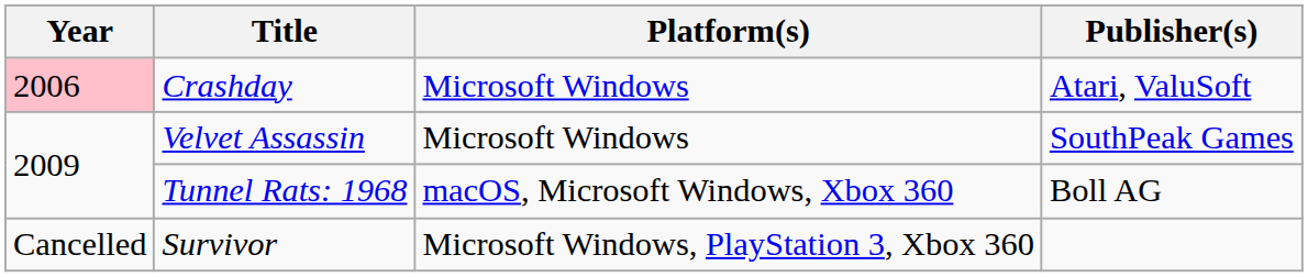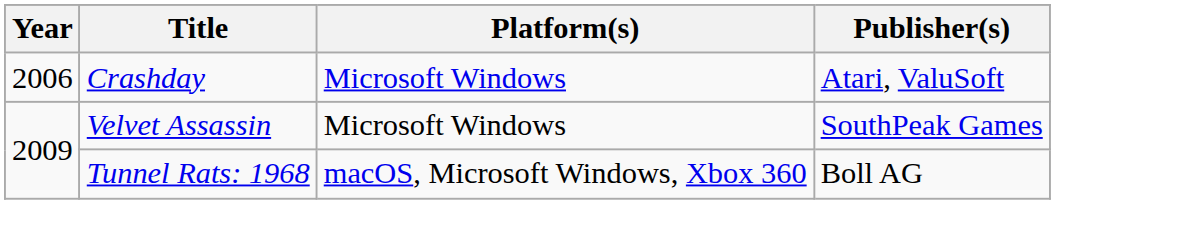 <table class="wikitable sortable">
 <tr>
 <th>Year</th>
 <th>Title</th>
 <th>Platform(s)</th>
 <th>Publisher(s)</th>
 </tr>
 <tr>
-<td style="background: pink;">2006</td>
+<td>2006</td>
 <td><em><a href='#'>Crashday</a></em></td>
 <td><a href='#'>Microsoft Windows</a></td>
 <td><a href='#'>Atari</a>, <a href='#'>ValuSoft</a></td>
 </tr>
 <tr>
 <td rowspan="2">2009</td>
 <td><em><a href='#'>Velvet Assassin</a></em></td>
 <td>Microsoft Windows</td>
 <td><a href='#'>SouthPeak Games</a></td>
 </tr>
 <tr>
 <td><em><a href='#'>Tunnel Rats: 1968</a></em></td>
 <td><a href='#'>macOS</a>, Microsoft Windows, <a href='#'>Xbox 360</a></td>
 <td>Boll AG</td>
 </tr>
-<tr>
-<td>Cancelled</td>
-<td><em>Survivor</em></td>
-<td>Microsoft Windows, <a href='#'>PlayStation 3</a>, Xbox 360</td>
-<td></td>
-</tr>
 </table>
